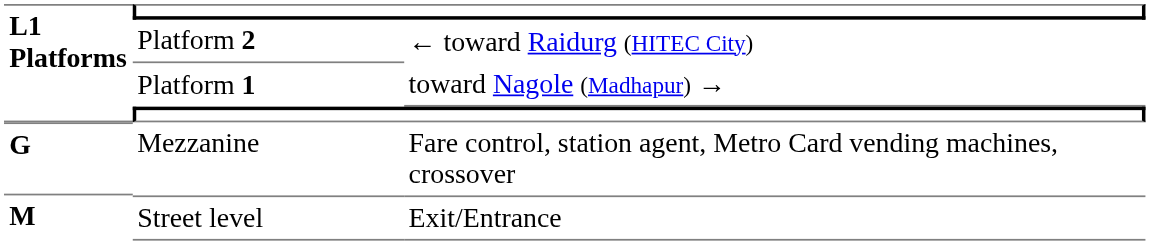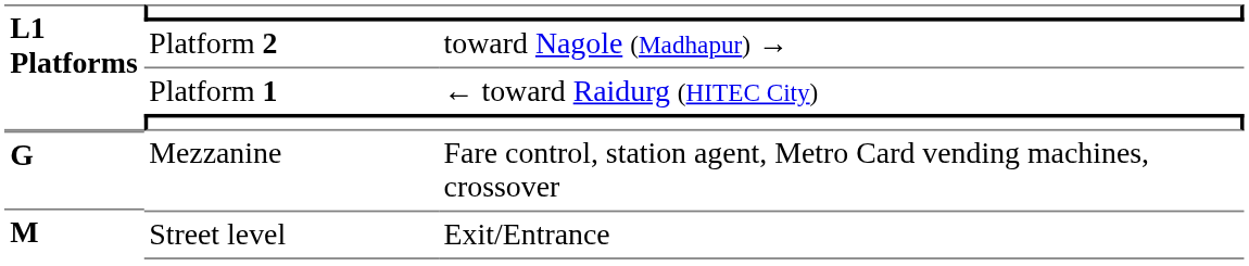 <table border=0 cellspacing=0 cellpadding=3>
 <tr>
 <td style="border-bottom:solid 1px gray;vertical-align:top;border-top:solid 1px gray;" rowspan=4;><strong>L1<br>Platforms</strong></td>
 <td style="border-top:solid 1px gray;border-right:solid 2px black;border-left:solid 2px black;border-bottom:solid 2px black;text-align:center;" colspan=2></td>
 </tr>
 <tr>
 <td style="border-bottom:solid 1px gray;" width=150>Platform <span><strong>2</strong></span></td>
-<td>←  toward <a href='#'>Raidurg</a> <small>(<a href='#'>HITEC City</a>)</small></td>
+<td style="border-bottom:solid 1px gray;" width=390>  toward <a href='#'>Nagole</a> <small>(<a href='#'>Madhapur</a>)</small> →</td>
 </tr>
 <tr>
 <td>Platform <span><strong>1</strong></span></td>
-<td style="border-bottom:solid 1px gray;" width=390>  toward <a href='#'>Nagole</a> <small>(<a href='#'>Madhapur</a>)</small> →</td>
+<td>←  toward <a href='#'>Raidurg</a> <small>(<a href='#'>HITEC City</a>)</small></td>
 </tr>
 <tr>
 <td style="border-top:solid 2px black;border-right:solid 2px black;border-left:solid 2px black;border-bottom:solid 1px gray;text-align:center;" colspan=2></td>
 </tr>
 <tr>
 <td style="border-bottom:solid 1px gray;border-top:solid 1px gray; vertical-align:top" width=50><strong>G</strong></td>
 <td style="vertical-align:top">Mezzanine</td>
 <td style="vertical-align:top">Fare control, station agent, Metro Card vending machines, crossover</td>
 </tr>
 <tr>
 <td style="vertical-align:top"><strong>M</strong></td>
 <td style="border-top:solid 1px gray;border-bottom:solid 1px gray; vertical-align:top" width=100>Street level</td>
 <td style="border-top:solid 1px gray;border-bottom:solid 1px gray; vertical-align:top" width=420>Exit/Entrance</td>
 </tr>
 </table>
